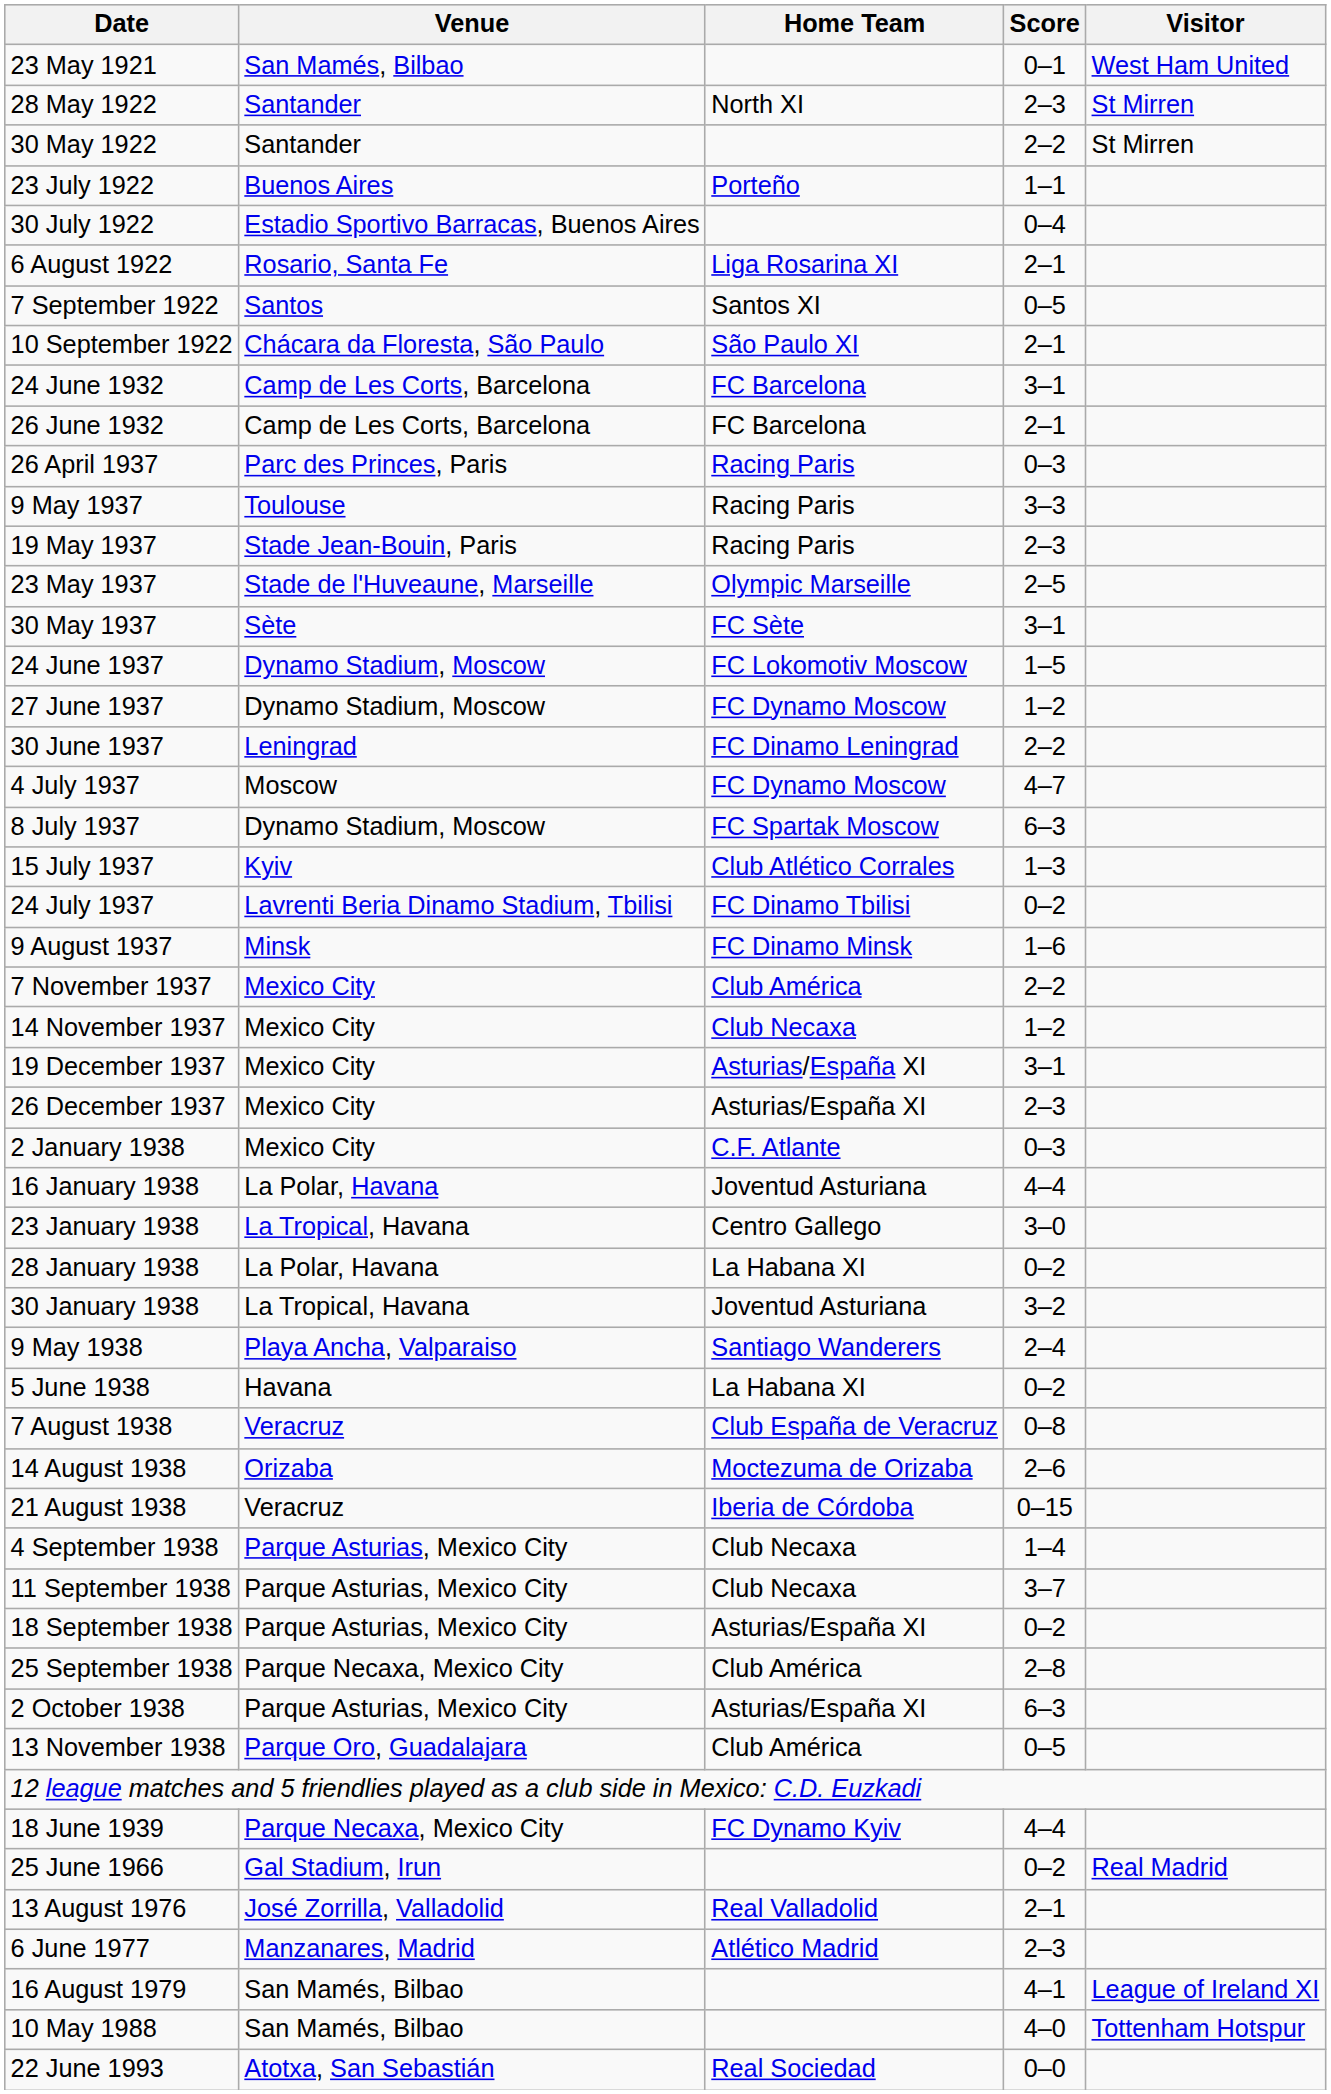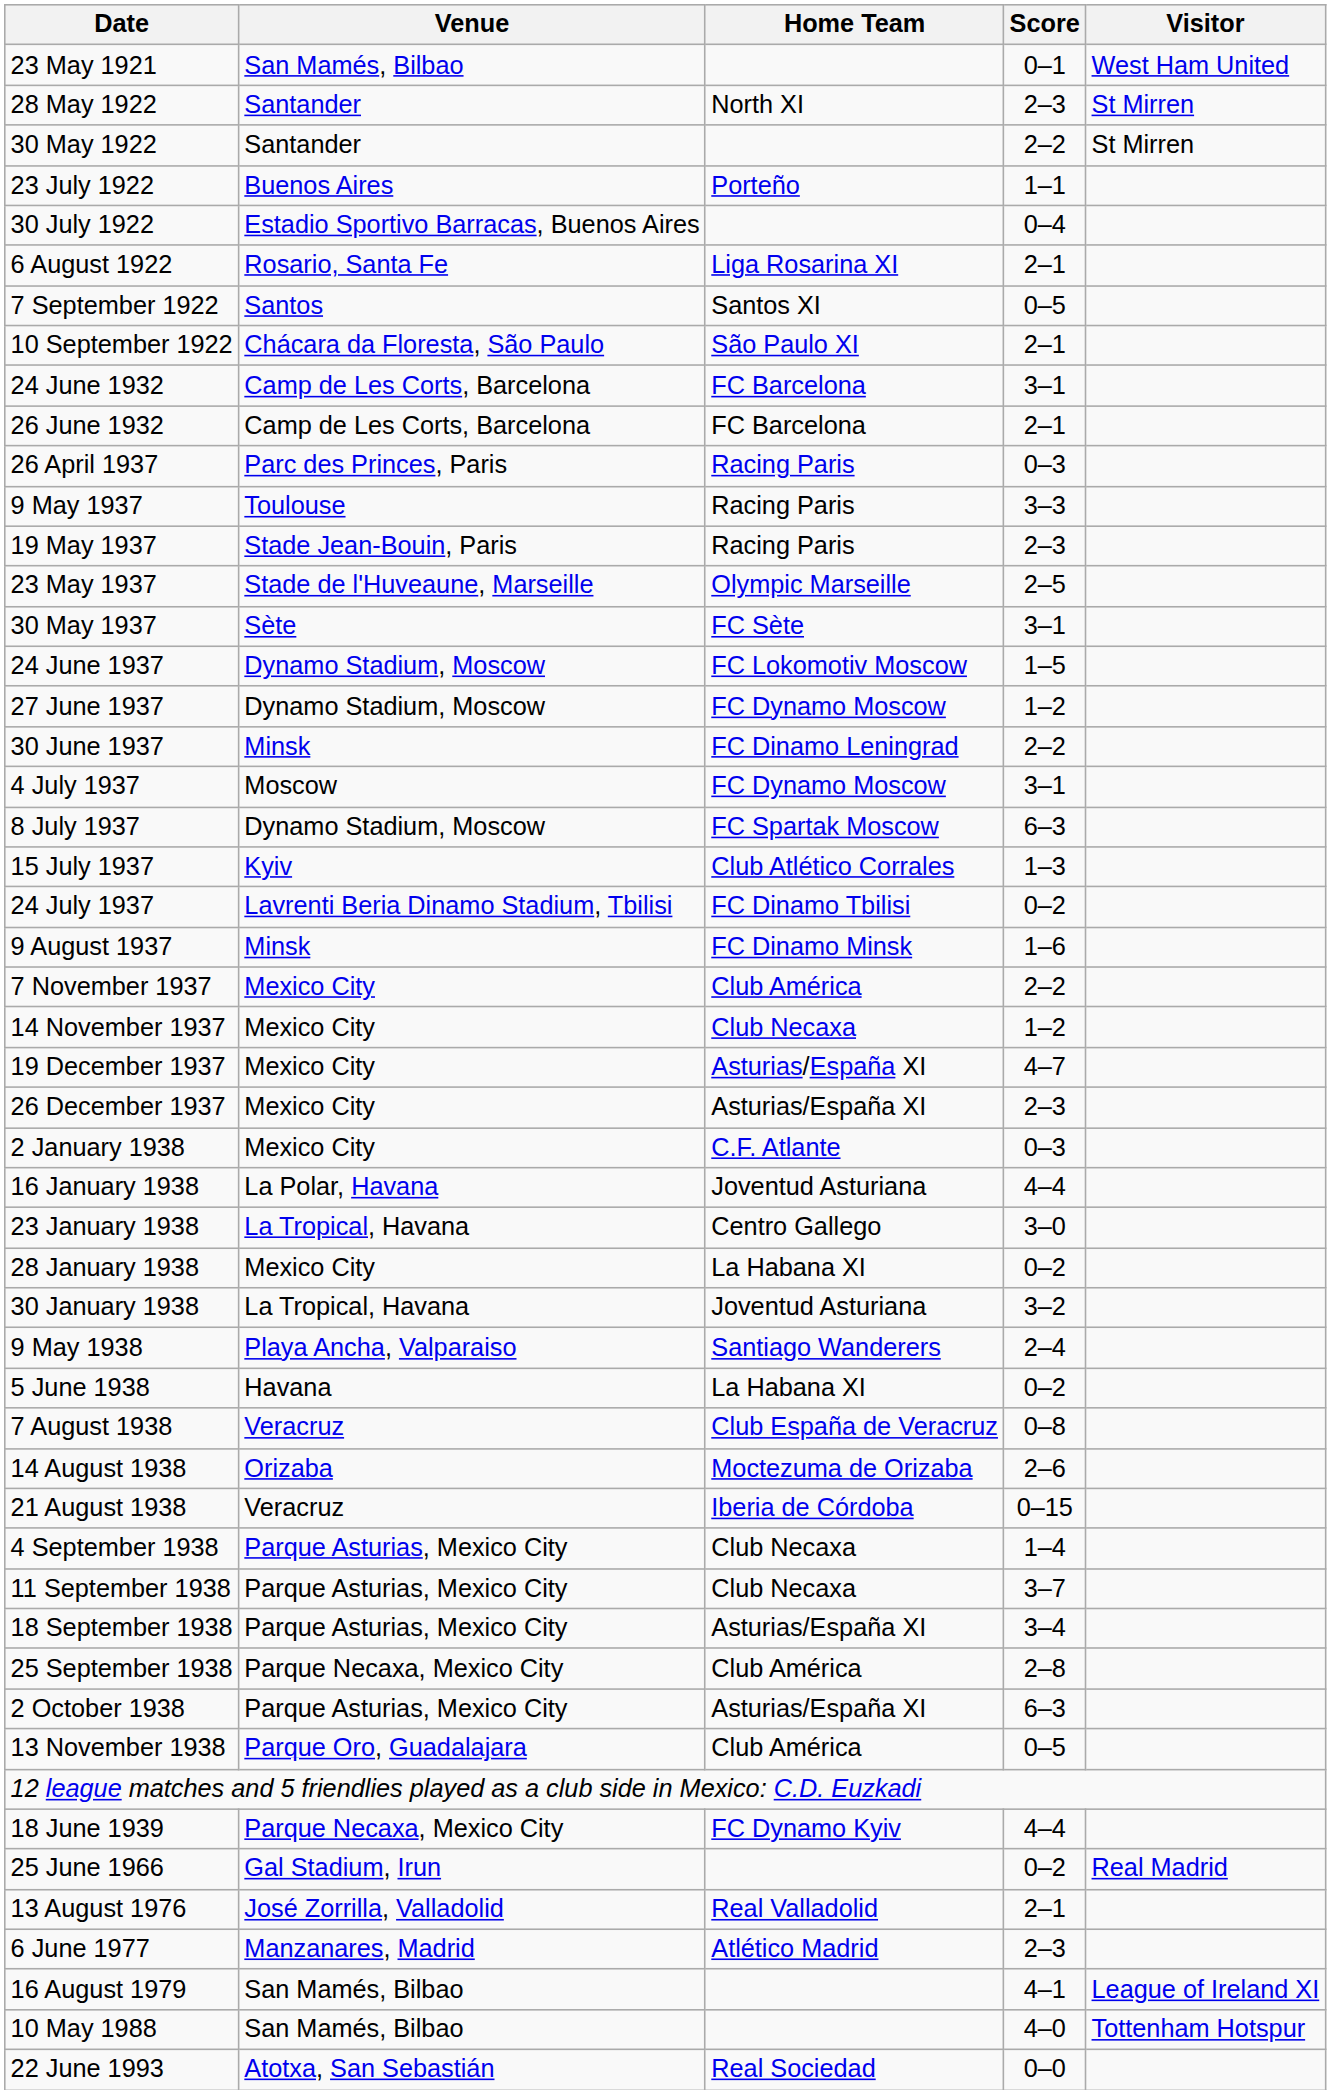 <table class="wikitable">
 <tr>
 <th>Date</th>
 <th>Venue</th>
 <th>Home Team</th>
 <th>Score</th>
 <th>Visitor</th>
 </tr>
 <tr>
 <td>23 May 1921</td>
 <td><a href='#'>San Mamés</a>, <a href='#'>Bilbao</a></td>
 <td></td>
 <td align="center">0–1</td>
 <td> <a href='#'>West Ham United</a></td>
 </tr>
 <tr>
 <td>28 May 1922</td>
 <td><a href='#'>Santander</a></td>
 <td> North XI</td>
 <td align="center">2–3</td>
 <td> <a href='#'>St Mirren</a></td>
 </tr>
 <tr>
 <td>30 May 1922</td>
 <td>Santander</td>
 <td></td>
 <td align="center">2–2</td>
 <td> St Mirren</td>
 </tr>
 <tr>
 <td>23 July 1922</td>
 <td><a href='#'>Buenos Aires</a></td>
 <td> <a href='#'>Porteño</a></td>
 <td align="center">1–1</td>
 <td></td>
 </tr>
 <tr>
 <td>30 July 1922</td>
 <td><a href='#'>Estadio Sportivo Barracas</a>, Buenos Aires</td>
 <td> </td>
 <td align="center">0–4</td>
 <td></td>
 </tr>
 <tr>
 <td>6 August 1922</td>
 <td><a href='#'>Rosario, Santa Fe</a></td>
 <td> <a href='#'>Liga Rosarina XI</a></td>
 <td align="center">2–1</td>
 <td></td>
 </tr>
 <tr>
 <td>7 September 1922</td>
 <td><a href='#'>Santos</a></td>
 <td> Santos XI</td>
 <td align="center">0–5</td>
 <td></td>
 </tr>
 <tr>
 <td>10 September 1922</td>
 <td><a href='#'>Chácara da Floresta</a>, <a href='#'>São Paulo</a></td>
 <td>  <a href='#'>São Paulo XI</a></td>
 <td align="center">2–1</td>
 <td></td>
 </tr>
 <tr>
 <td>24 June 1932</td>
 <td><a href='#'>Camp de Les Corts</a>, Barcelona</td>
 <td> <a href='#'>FC Barcelona</a></td>
 <td align="center">3–1</td>
 <td></td>
 </tr>
 <tr>
 <td>26 June 1932</td>
 <td>Camp de Les Corts, Barcelona</td>
 <td> FC Barcelona</td>
 <td align="center">2–1</td>
 <td></td>
 </tr>
 <tr>
 <td>26 April 1937</td>
 <td><a href='#'>Parc des Princes</a>, Paris</td>
 <td> <a href='#'>Racing Paris</a></td>
 <td align="center">0–3</td>
 <td></td>
 </tr>
 <tr>
 <td>9 May 1937</td>
 <td><a href='#'>Toulouse</a></td>
 <td> Racing Paris</td>
 <td align="center">3–3</td>
 <td></td>
 </tr>
 <tr>
 <td>19 May 1937</td>
 <td><a href='#'>Stade Jean-Bouin</a>, Paris</td>
 <td> Racing Paris</td>
 <td align="center">2–3</td>
 <td></td>
 </tr>
 <tr>
 <td>23 May 1937</td>
 <td><a href='#'>Stade de l'Huveaune</a>, <a href='#'>Marseille</a></td>
 <td> <a href='#'>Olympic Marseille</a></td>
 <td align="center">2–5</td>
 <td></td>
 </tr>
 <tr>
 <td>30 May 1937</td>
 <td><a href='#'>Sète</a></td>
 <td> <a href='#'>FC Sète</a></td>
 <td align="center">3–1</td>
 <td></td>
 </tr>
 <tr>
 <td>24 June 1937</td>
 <td><a href='#'>Dynamo Stadium</a>, <a href='#'>Moscow</a></td>
 <td> <a href='#'>FC Lokomotiv Moscow</a></td>
 <td align="center">1–5</td>
 <td></td>
 </tr>
 <tr>
 <td>27 June 1937</td>
 <td>Dynamo Stadium, Moscow</td>
 <td> <a href='#'>FC Dynamo Moscow</a></td>
 <td align="center">1–2</td>
 <td></td>
 </tr>
 <tr>
 <td>30 June 1937</td>
-<td><a href='#'>Leningrad</a></td>
+<td><a href='#'>Minsk</a></td>
 <td> <a href='#'>FC Dinamo Leningrad</a></td>
 <td align="center">2–2</td>
 <td></td>
 </tr>
 <tr>
 <td>4 July 1937</td>
 <td>Moscow</td>
 <td> <a href='#'>FC Dynamo Moscow</a></td>
-<td align="center">4–7</td>
+<td align="center">3–1</td>
 <td></td>
 </tr>
 <tr>
 <td>8 July 1937</td>
 <td>Dynamo Stadium, Moscow</td>
 <td> <a href='#'>FC Spartak Moscow</a></td>
 <td align="center">6–3</td>
 <td></td>
 </tr>
 <tr>
 <td>15 July 1937</td>
 <td><a href='#'>Kyiv</a></td>
 <td> <a href='#'>Club Atlético Corrales</a></td>
 <td align="center">1–3</td>
 <td></td>
 </tr>
 <tr>
 <td>24 July 1937</td>
 <td><a href='#'>Lavrenti Beria Dinamo Stadium</a>, <a href='#'>Tbilisi</a></td>
 <td> <a href='#'>FC Dinamo Tbilisi</a></td>
 <td align="center">0–2</td>
 <td></td>
 </tr>
 <tr>
 <td>9 August 1937</td>
 <td><a href='#'>Minsk</a></td>
 <td> <a href='#'>FC Dinamo Minsk</a></td>
 <td align="center">1–6</td>
 <td></td>
 </tr>
 <tr>
 <td>7 November 1937</td>
 <td><a href='#'>Mexico City</a></td>
 <td> <a href='#'>Club América</a></td>
 <td align="center">2–2</td>
 <td></td>
 </tr>
 <tr>
 <td>14 November 1937</td>
 <td>Mexico City</td>
 <td> <a href='#'>Club Necaxa</a></td>
 <td align="center">1–2</td>
 <td></td>
 </tr>
 <tr>
 <td>19 December 1937</td>
 <td>Mexico City</td>
 <td> <a href='#'>Asturias</a>/<a href='#'>España</a> XI</td>
-<td align="center">3–1</td>
+<td align="center">4–7</td>
 <td></td>
 </tr>
 <tr>
 <td>26 December 1937</td>
 <td>Mexico City</td>
 <td> Asturias/España XI</td>
 <td align="center">2–3</td>
 <td></td>
 </tr>
 <tr>
 <td>2 January 1938</td>
 <td>Mexico City</td>
 <td> <a href='#'>C.F. Atlante</a></td>
 <td align="center">0–3</td>
 <td></td>
 </tr>
 <tr>
 <td>16 January 1938</td>
 <td>La Polar, <a href='#'>Havana</a></td>
 <td> Joventud Asturiana</td>
 <td align="center">4–4</td>
 <td></td>
 </tr>
 <tr>
 <td>23 January 1938</td>
 <td><a href='#'>La Tropical</a>, Havana</td>
 <td> Centro Gallego</td>
 <td align="center">3–0</td>
 <td></td>
 </tr>
 <tr>
 <td>28 January 1938</td>
-<td>La Polar, Havana</td>
+<td>Mexico City</td>
 <td> La Habana XI</td>
 <td align="center">0–2</td>
 <td></td>
 </tr>
 <tr>
 <td>30 January 1938</td>
 <td>La Tropical, Havana</td>
 <td> Joventud Asturiana</td>
 <td align="center">3–2</td>
 <td></td>
 </tr>
 <tr>
 <td>9 May 1938</td>
 <td><a href='#'>Playa Ancha</a>, <a href='#'>Valparaiso</a></td>
 <td> <a href='#'>Santiago Wanderers</a></td>
 <td align="center">2–4</td>
 <td></td>
 </tr>
 <tr>
 <td>5 June 1938</td>
 <td>Havana</td>
 <td> La Habana XI</td>
 <td align="center">0–2</td>
 <td></td>
 </tr>
 <tr>
 <td>7 August 1938</td>
 <td><a href='#'>Veracruz</a></td>
 <td> <a href='#'>Club España de Veracruz</a></td>
 <td align="center">0–8</td>
 <td></td>
 </tr>
 <tr>
 <td>14 August 1938</td>
 <td><a href='#'>Orizaba</a></td>
 <td> <a href='#'>Moctezuma de Orizaba</a></td>
 <td align="center">2–6</td>
 <td></td>
 </tr>
 <tr>
 <td>21 August 1938</td>
 <td>Veracruz</td>
 <td> <a href='#'>Iberia de Córdoba</a></td>
 <td align="center">0–15</td>
 <td></td>
 </tr>
 <tr>
 <td>4 September 1938</td>
 <td><a href='#'>Parque Asturias</a>, Mexico City</td>
 <td> Club Necaxa</td>
 <td align="center">1–4</td>
 <td></td>
 </tr>
 <tr>
 <td>11 September 1938</td>
 <td>Parque Asturias, Mexico City</td>
 <td> Club Necaxa</td>
 <td align="center">3–7</td>
 <td></td>
 </tr>
 <tr>
 <td>18 September 1938</td>
 <td>Parque Asturias, Mexico City</td>
 <td> Asturias/España XI</td>
-<td align="center">0–2</td>
+<td align="center">3–4</td>
 <td></td>
 </tr>
 <tr>
 <td>25 September 1938</td>
 <td>Parque Necaxa, Mexico City</td>
 <td> Club América</td>
 <td align="center">2–8</td>
 <td></td>
 </tr>
 <tr>
 <td>2 October 1938</td>
 <td>Parque Asturias, Mexico City</td>
 <td> Asturias/España XI</td>
 <td align="center">6–3</td>
 <td></td>
 </tr>
 <tr>
 <td>13 November 1938</td>
 <td><a href='#'>Parque Oro</a>, <a href='#'>Guadalajara</a></td>
 <td> Club América</td>
 <td align="center">0–5</td>
 <td></td>
 </tr>
 <tr>
 <td colspan=5><em>12 <a href='#'>league</a> matches and 5 friendlies played as a club side in Mexico: <a href='#'>C.D. Euzkadi</a></em></td>
 </tr>
 <tr>
 <td>18 June 1939</td>
 <td><a href='#'>Parque Necaxa</a>, Mexico City</td>
 <td> <a href='#'>FC Dynamo Kyiv</a></td>
 <td align="center">4–4</td>
 <td></td>
 </tr>
 <tr>
 <td>25 June 1966</td>
 <td><a href='#'>Gal Stadium</a>, <a href='#'>Irun</a></td>
 <td></td>
 <td align="center">0–2</td>
 <td> <a href='#'>Real Madrid</a></td>
 </tr>
 <tr>
 <td>13 August 1976</td>
 <td><a href='#'>José Zorrilla</a>, <a href='#'>Valladolid</a></td>
 <td> <a href='#'>Real Valladolid</a></td>
 <td align="center">2–1</td>
 <td></td>
 </tr>
 <tr>
 <td>6 June 1977</td>
 <td><a href='#'>Manzanares</a>, <a href='#'>Madrid</a></td>
 <td> <a href='#'>Atlético Madrid</a></td>
 <td align="center">2–3</td>
 <td></td>
 </tr>
 <tr>
 <td>16 August 1979</td>
 <td>San Mamés, Bilbao</td>
 <td></td>
 <td align="center">4–1</td>
 <td>  <a href='#'>League of Ireland XI</a></td>
 </tr>
 <tr>
 <td>10 May 1988</td>
 <td>San Mamés, Bilbao</td>
 <td></td>
 <td align="center">4–0</td>
 <td> <a href='#'>Tottenham Hotspur</a></td>
 </tr>
 <tr>
 <td>22 June 1993</td>
 <td><a href='#'>Atotxa</a>, <a href='#'>San Sebastián</a></td>
 <td> <a href='#'>Real Sociedad</a></td>
 <td align="center">0–0</td>
 <td></td>
 </tr>
 </table>
